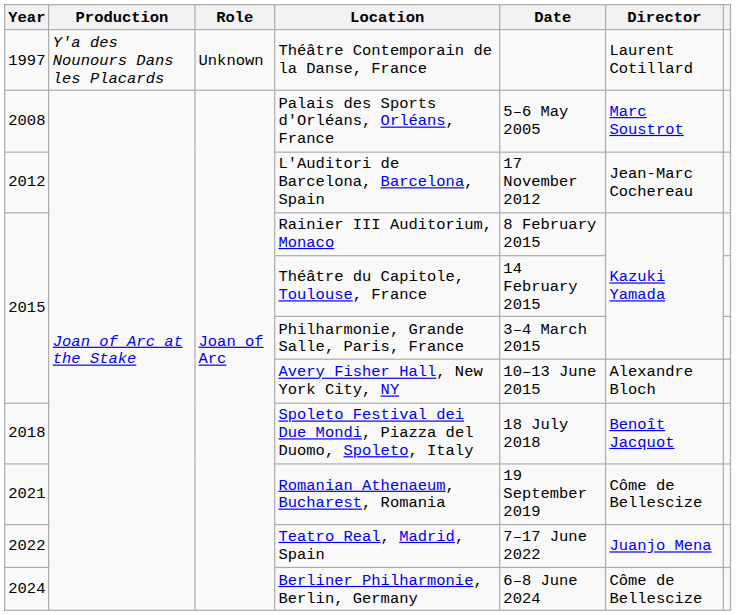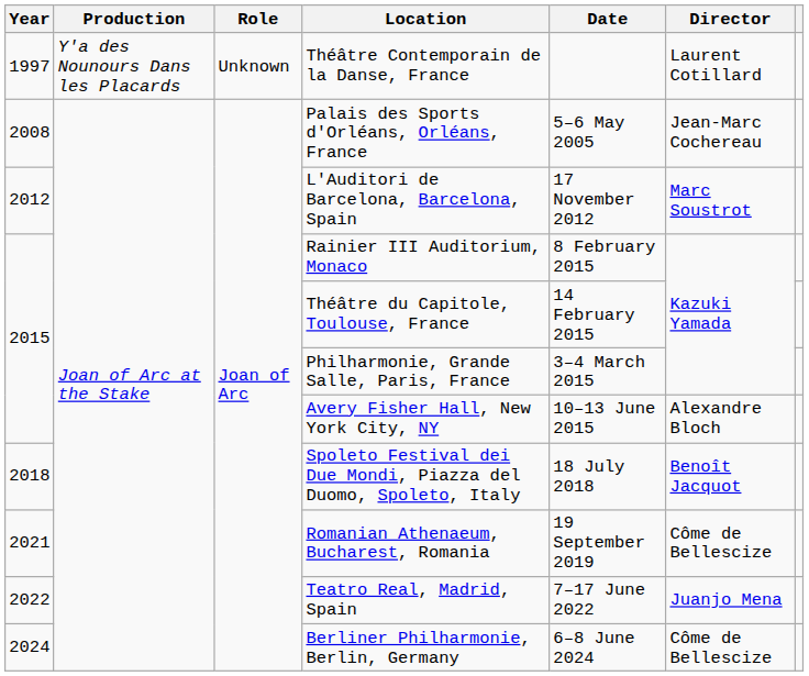 <table class="wikitable">
 <tr>
 <th scope="col">Year</th>
 <th scope="col">Production</th>
 <th scope="col">Role</th>
 <th scope="col">Location</th>
 <th scope="col">Date</th>
 <th scope="col">Director</th>
 <th class="unsortable" scope="col"></th>
 </tr>
 <tr>
 <td>1997</td>
 <td><em>Y'a des Nounours Dans les Placards</em></td>
 <td>Unknown</td>
 <td>Théâtre Contemporain de la Danse, France</td>
 <td></td>
 <td>Laurent Cotillard</td>
 <td></td>
 </tr>
 <tr>
 <td>2008</td>
 <td rowspan="10"><em><a href='#'>Joan of Arc at the Stake</a></em></td>
 <td rowspan="10"><a href='#'>Joan of Arc</a></td>
 <td>Palais des Sports d'Orléans, <a href='#'>Orléans</a>, France</td>
 <td>5–6 May 2005</td>
-<td><a href='#'>Marc Soustrot</a></td>
+<td>Jean-Marc Cochereau</td>
 <td></td>
 </tr>
 <tr>
 <td>2012</td>
 <td>L'Auditori de Barcelona, <a href='#'>Barcelona</a>, Spain</td>
 <td>17 November 2012</td>
-<td>Jean-Marc Cochereau</td>
+<td><a href='#'>Marc Soustrot</a></td>
 <td></td>
 </tr>
 <tr>
 <td rowspan="4">2015</td>
 <td>Rainier III Auditorium, <a href='#'>Monaco</a></td>
 <td>8 February 2015</td>
 <td rowspan=3><a href='#'>Kazuki Yamada</a></td>
 <td></td>
 </tr>
 <tr>
 <td>Théâtre du Capitole, <a href='#'>Toulouse</a>, France</td>
 <td>14 February 2015</td>
 <td></td>
 </tr>
 <tr>
 <td>Philharmonie, Grande Salle, Paris, France</td>
 <td>3–4 March 2015</td>
 <td></td>
 </tr>
 <tr>
 <td><a href='#'>Avery Fisher Hall</a>, New York City, <a href='#'>NY</a></td>
 <td>10–13 June 2015</td>
 <td>Alexandre Bloch</td>
 <td></td>
 </tr>
 <tr>
 <td>2018</td>
 <td><a href='#'>Spoleto Festival dei Due Mondi</a>, Piazza del Duomo, <a href='#'>Spoleto</a>, Italy</td>
 <td>18 July 2018</td>
 <td><a href='#'>Benoît Jacquot</a></td>
 <td></td>
 </tr>
 <tr>
 <td>2021</td>
 <td><a href='#'>Romanian Athenaeum</a>, <a href='#'>Bucharest</a>, Romania</td>
 <td>19 September 2019</td>
 <td>Côme de Bellescize</td>
 <td></td>
 </tr>
 <tr>
 <td>2022</td>
 <td><a href='#'>Teatro Real</a>, <a href='#'>Madrid</a>, Spain</td>
 <td>7–17 June 2022</td>
 <td><a href='#'>Juanjo Mena</a></td>
 <td></td>
 </tr>
 <tr>
 <td>2024</td>
 <td><a href='#'>Berliner Philharmonie</a>, Berlin, Germany</td>
 <td>6–8 June 2024</td>
 <td>Côme de Bellescize</td>
 <td></td>
 </tr>
 </table>
